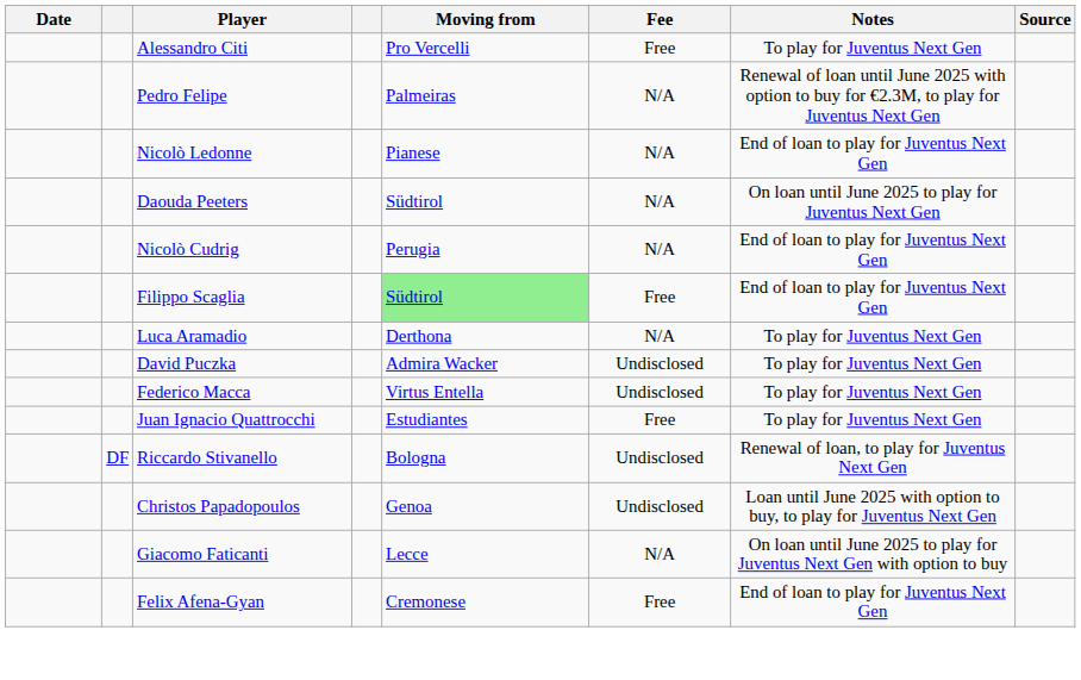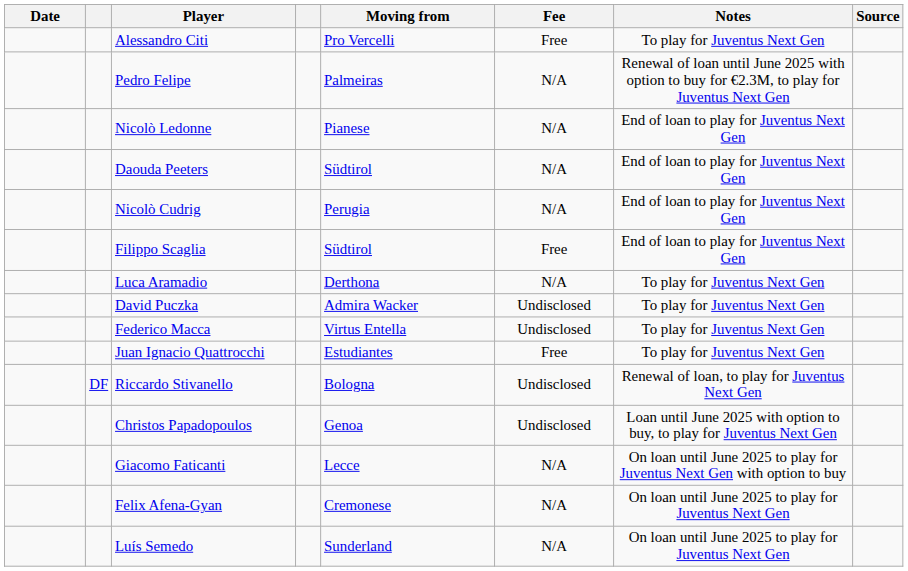 <table class="wikitable sortable">
 <tr>
 <th style="width:80px;">Date</th>
 <th style="width:20px;"></th>
 <th style="width:190px;">Player</th>
 <th style="width:20px;"></th>
 <th style="width:180px;">Moving from</th>
 <th style="width:120px;" class="unsortable">Fee</th>
 <th style="width:250px;" class="unsortable">Notes</th>
 <th style="width:20px;">Source</th>
 </tr>
 <tr>
 <td></td>
 <td align=center></td>
 <td> <a href='#'>Alessandro Citi</a></td>
 <td align="center"></td>
 <td align=left> <a href='#'>Pro Vercelli</a></td>
 <td align="center">Free</td>
 <td align="center">To play for <a href='#'>Juventus Next Gen</a></td>
 <td></td>
 </tr>
 <tr>
 <td></td>
 <td align="center"></td>
 <td> <a href='#'>Pedro Felipe</a></td>
 <td align="center"></td>
 <td> <a href='#'>Palmeiras</a></td>
 <td align="center">N/A</td>
 <td align="center">Renewal of loan until June 2025 with option to buy for €2.3M, to play for <a href='#'>Juventus Next Gen</a></td>
 <td></td>
 </tr>
 <tr>
 <td></td>
 <td align="center"></td>
 <td> <a href='#'>Nicolò Ledonne</a></td>
 <td align="center"></td>
 <td> <a href='#'>Pianese</a></td>
 <td align="center">N/A</td>
 <td align="center">End of loan to play for <a href='#'>Juventus Next Gen</a></td>
 <td></td>
 </tr>
 <tr>
 <td></td>
 <td align="center"></td>
 <td> <a href='#'>Daouda Peeters</a></td>
 <td align="center"></td>
 <td> <a href='#'>Südtirol</a></td>
 <td align="center">N/A</td>
-<td align="center">On loan until June 2025 to play for <a href='#'>Juventus Next Gen</a></td>
+<td align="center">End of loan to play for <a href='#'>Juventus Next Gen</a></td>
 <td></td>
 </tr>
 <tr>
 <td></td>
 <td align="center"></td>
 <td> <a href='#'>Nicolò Cudrig</a></td>
 <td align="center"></td>
 <td> <a href='#'>Perugia</a></td>
 <td align="center">N/A</td>
 <td align="center">End of loan to play for <a href='#'>Juventus Next Gen</a></td>
 <td></td>
 </tr>
 <tr>
 <td></td>
 <td align="center"></td>
 <td> <a href='#'>Filippo Scaglia</a></td>
 <td align="center"></td>
-<td style="background: lightgreen;"> <a href='#'>Südtirol</a></td>
+<td> <a href='#'>Südtirol</a></td>
 <td align="center">Free</td>
 <td align=center>End of loan to play for <a href='#'>Juventus Next Gen</a></td>
 <td></td>
 </tr>
 <tr>
 <td></td>
 <td align="center"></td>
 <td> <a href='#'>Luca Aramadio</a></td>
 <td align="center"></td>
 <td> <a href='#'>Derthona</a></td>
 <td align="center">N/A</td>
 <td align="center">To play for <a href='#'>Juventus Next Gen</a></td>
 <td></td>
 </tr>
 <tr>
 <td></td>
 <td align="center"></td>
 <td> <a href='#'>David Puczka</a></td>
 <td align="center"></td>
 <td> <a href='#'>Admira Wacker</a></td>
 <td align="center">Undisclosed</td>
 <td align="center">To play for <a href='#'>Juventus Next Gen</a></td>
 <td></td>
 </tr>
 <tr>
 <td></td>
 <td align="center"></td>
 <td> <a href='#'>Federico Macca</a></td>
 <td align="center"></td>
 <td> <a href='#'>Virtus Entella</a></td>
 <td align="center">Undisclosed</td>
 <td align="center">To play for <a href='#'>Juventus Next Gen</a></td>
 <td></td>
 </tr>
 <tr>
 <td></td>
 <td align="center"></td>
 <td> <a href='#'>Juan Ignacio Quattrocchi</a></td>
 <td align="center"></td>
 <td> <a href='#'>Estudiantes</a></td>
 <td align="center">Free</td>
 <td align="center">To play for <a href='#'>Juventus Next Gen</a></td>
 <td></td>
 </tr>
 <tr>
 <td></td>
 <td align="center"><a href='#'>DF</a></td>
 <td> <a href='#'>Riccardo Stivanello</a></td>
 <td align="center"></td>
 <td> <a href='#'>Bologna</a></td>
 <td align="center">Undisclosed</td>
 <td align="center">Renewal of loan, to play for <a href='#'>Juventus Next Gen</a></td>
 <td></td>
 </tr>
 <tr>
 <td></td>
 <td align="center"></td>
 <td> <a href='#'>Christos Papadopoulos</a></td>
 <td align="center"></td>
 <td> <a href='#'>Genoa</a></td>
 <td align="center">Undisclosed</td>
 <td align="center">Loan until June 2025 with option to buy, to play for <a href='#'>Juventus Next Gen</a></td>
 <td></td>
 </tr>
 <tr>
 <td></td>
 <td align="center"></td>
 <td> <a href='#'>Giacomo Faticanti</a></td>
 <td align="center"></td>
 <td> <a href='#'>Lecce</a></td>
 <td align="center">N/A</td>
 <td align="center">On loan until June 2025 to play for <a href='#'>Juventus Next Gen</a> with option to buy</td>
 <td></td>
 </tr>
 <tr>
 <td></td>
 <td align="center"></td>
 <td> <a href='#'>Felix Afena-Gyan</a></td>
 <td align="center"></td>
 <td> <a href='#'>Cremonese</a></td>
-<td align="center">Free</td>
-<td align="center">End of loan to play for <a href='#'>Juventus Next Gen</a></td>
+<td align="center">N/A</td>
+<td align="center">On loan until June 2025 to play for <a href='#'>Juventus Next Gen</a></td>
+<td></td>
+</tr>
+<tr>
+<td></td>
+<td align="center"></td>
+<td> <a href='#'>Luís Semedo</a></td>
+<td align="center"></td>
+<td> <a href='#'>Sunderland</a></td>
+<td align="center">N/A</td>
+<td align="center">On loan until June 2025 to play for <a href='#'>Juventus Next Gen</a></td>
 <td></td>
 </tr>
 </table>
